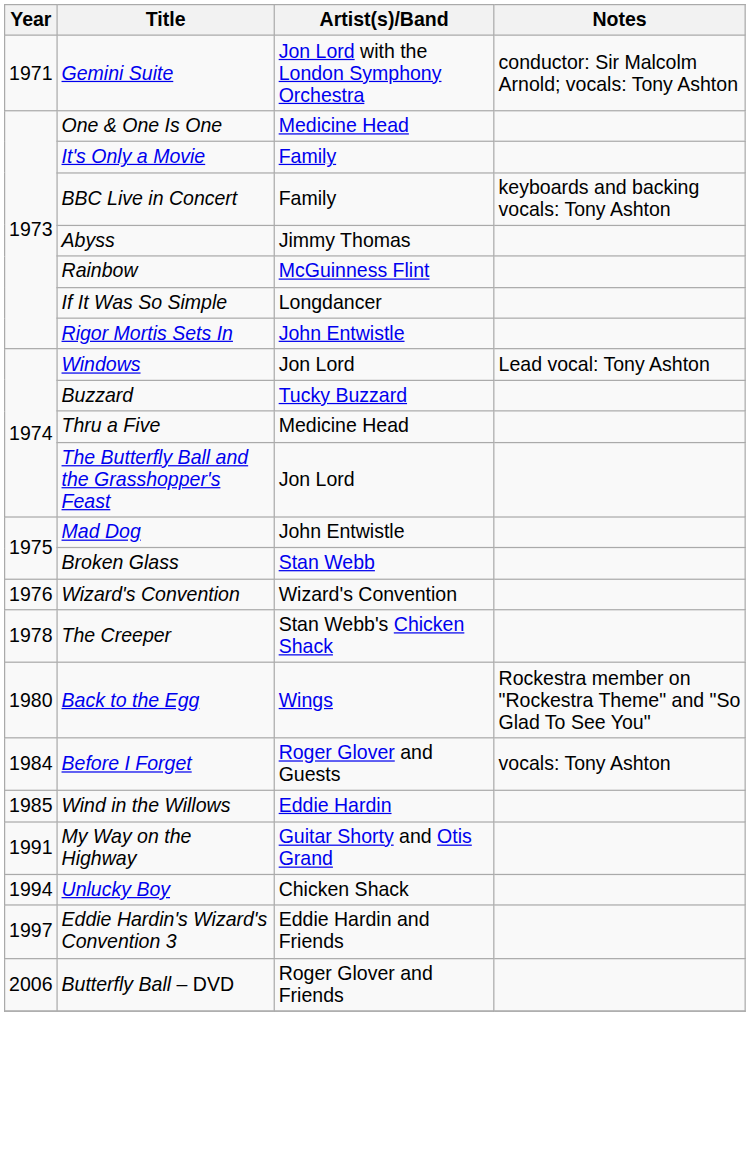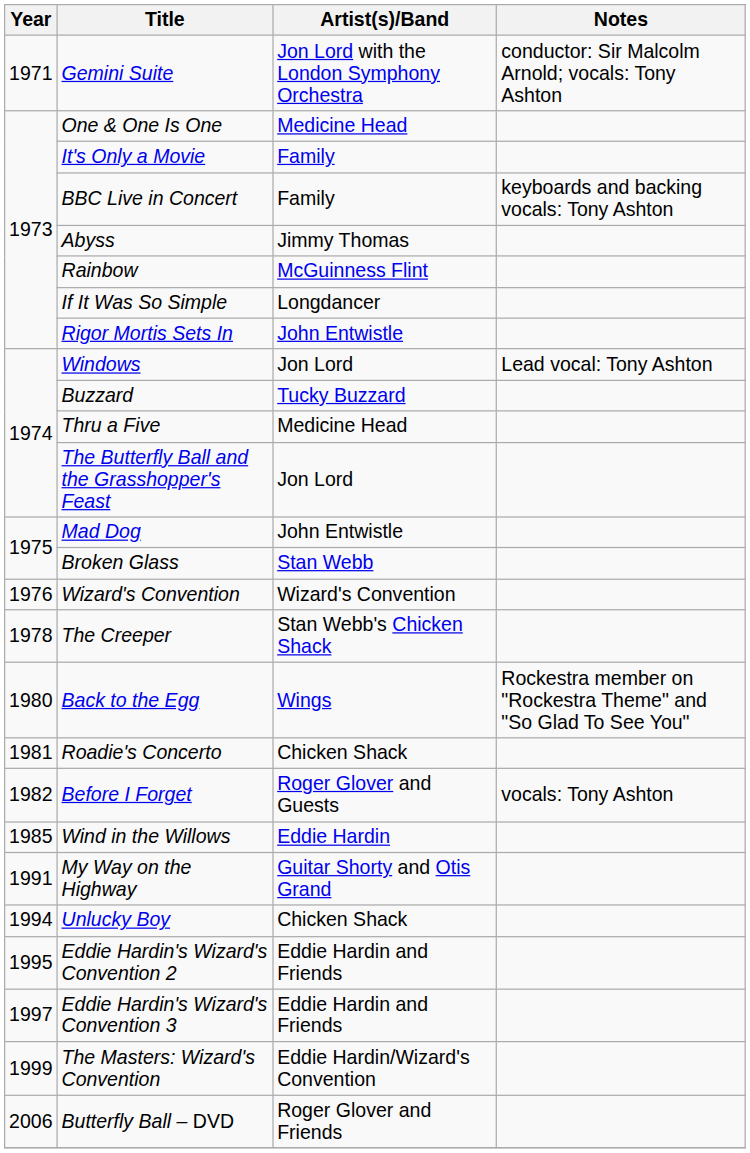 <table class="wikitable">
 <tr>
 <th>Year</th>
 <th>Title</th>
 <th>Artist(s)/Band</th>
 <th>Notes</th>
 </tr>
 <tr>
 <td>1971</td>
 <td><em><a href='#'>Gemini Suite</a></em></td>
 <td><a href='#'>Jon Lord</a> with the <a href='#'>London Symphony Orchestra</a></td>
 <td>conductor: Sir Malcolm Arnold; vocals: Tony Ashton</td>
 </tr>
 <tr>
 <td rowspan="7">1973</td>
 <td><em>One & One Is One</em></td>
 <td><a href='#'>Medicine Head</a></td>
 </tr>
 <tr>
 <td><em><a href='#'>It's Only a Movie</a></em></td>
 <td><a href='#'>Family</a></td>
 <td></td>
 </tr>
 <tr>
 <td><em>BBC Live in Concert</em></td>
 <td>Family</td>
 <td>keyboards and backing vocals: Tony Ashton</td>
 </tr>
 <tr>
 <td><em>Abyss</em></td>
 <td>Jimmy Thomas</td>
 <td></td>
 </tr>
 <tr>
 <td><em>Rainbow</em></td>
 <td><a href='#'>McGuinness Flint</a></td>
 <td></td>
 </tr>
 <tr>
 <td><em>If It Was So Simple</em></td>
 <td>Longdancer</td>
 <td></td>
 </tr>
 <tr>
 <td><em><a href='#'>Rigor Mortis Sets In</a></em></td>
 <td><a href='#'>John Entwistle</a></td>
 <td></td>
 </tr>
 <tr>
 <td rowspan="4">1974</td>
 <td><em><a href='#'>Windows</a></em></td>
 <td>Jon Lord</td>
 <td>Lead vocal: Tony Ashton</td>
 </tr>
 <tr>
 <td><em>Buzzard</em></td>
 <td><a href='#'>Tucky Buzzard</a></td>
 <td></td>
 </tr>
 <tr>
 <td><em>Thru a Five</em></td>
 <td>Medicine Head</td>
 <td></td>
 </tr>
 <tr>
 <td><em><a href='#'>The Butterfly Ball and the Grasshopper's Feast</a></em></td>
 <td>Jon Lord</td>
 <td></td>
 </tr>
 <tr>
 <td rowspan="2">1975</td>
 <td><em><a href='#'>Mad Dog</a></em></td>
 <td>John Entwistle</td>
 <td></td>
 </tr>
 <tr>
 <td><em>Broken Glass</em></td>
 <td><a href='#'>Stan Webb</a></td>
 <td></td>
 </tr>
 <tr>
 <td>1976</td>
 <td><em>Wizard's Convention</em></td>
 <td>Wizard's Convention</td>
 <td></td>
 </tr>
 <tr>
 <td>1978</td>
 <td><em>The Creeper</em></td>
 <td>Stan Webb's <a href='#'>Chicken Shack</a></td>
 </tr>
 <tr>
 <td>1980</td>
 <td><em><a href='#'>Back to the Egg</a></em></td>
 <td><a href='#'>Wings</a></td>
 <td>Rockestra member on "Rockestra Theme" and "So Glad To See You"</td>
 </tr>
 <tr>
-<td>1984</td>
+<td>1981</td>
+<td><em>Roadie's Concerto</em></td>
+<td>Chicken Shack</td>
+<td></td>
+</tr>
+<tr>
+<td>1982</td>
 <td><em><a href='#'>Before I Forget</a></em></td>
 <td><a href='#'>Roger Glover</a> and Guests</td>
 <td>vocals: Tony Ashton</td>
 </tr>
 <tr>
 <td>1985</td>
 <td><em>Wind in the Willows</em></td>
 <td><a href='#'>Eddie Hardin</a></td>
 <td></td>
 </tr>
 <tr>
 <td>1991</td>
 <td><em>My Way on the Highway</em></td>
 <td><a href='#'>Guitar Shorty</a> and <a href='#'>Otis Grand</a></td>
 </tr>
 <tr>
 <td>1994</td>
 <td><em><a href='#'>Unlucky Boy</a></em></td>
 <td>Chicken Shack</td>
 <td></td>
 </tr>
 <tr>
+<td>1995</td>
+<td><em>Eddie Hardin's Wizard's Convention 2</em></td>
+<td>Eddie Hardin and Friends</td>
+<td></td>
+</tr>
+<tr>
 <td>1997</td>
 <td><em>Eddie Hardin's Wizard's Convention 3</em></td>
 <td>Eddie Hardin and Friends</td>
+<td></td>
+</tr>
+<tr>
+<td>1999</td>
+<td><em>The Masters: Wizard's Convention</em></td>
+<td>Eddie Hardin/Wizard's Convention</td>
 <td></td>
 </tr>
 <tr>
 <td>2006</td>
 <td><em>Butterfly Ball</em> – DVD</td>
 <td>Roger Glover and Friends</td>
 <td></td>
 </tr>
 <tr>
 </tr>
 </table>
